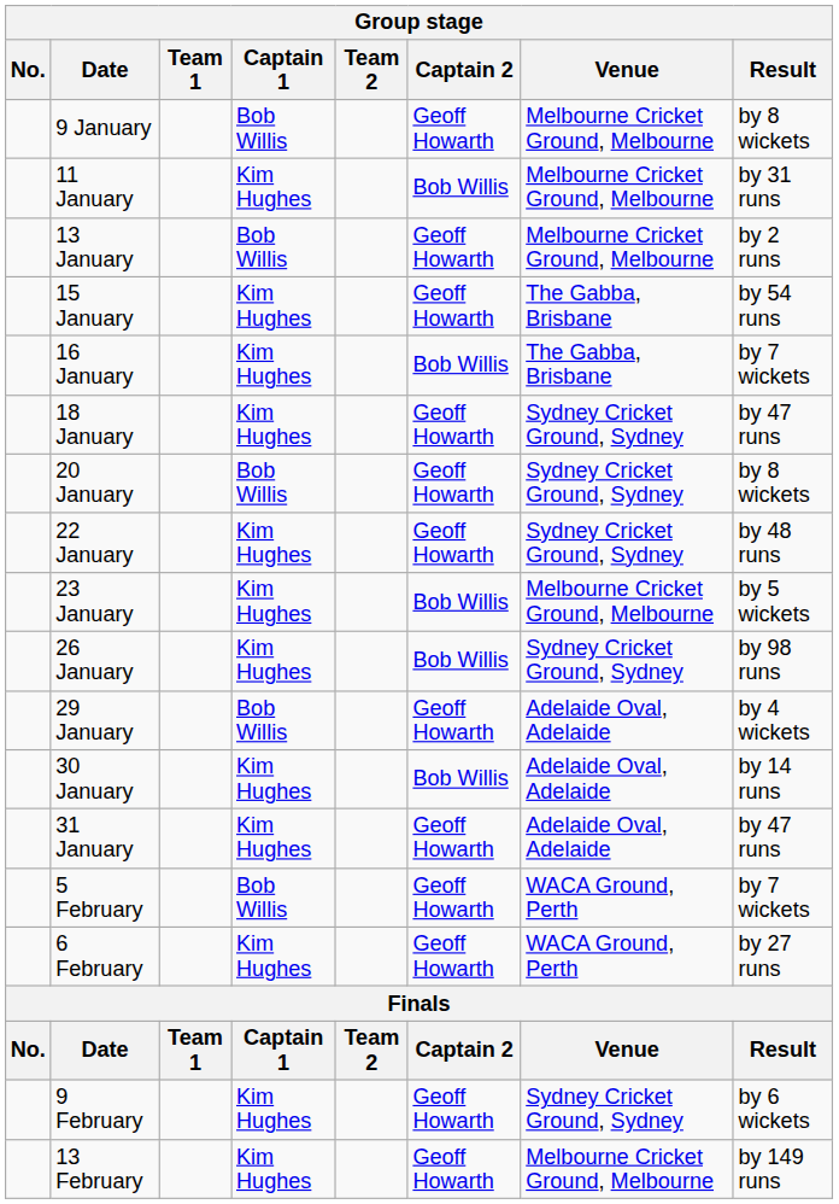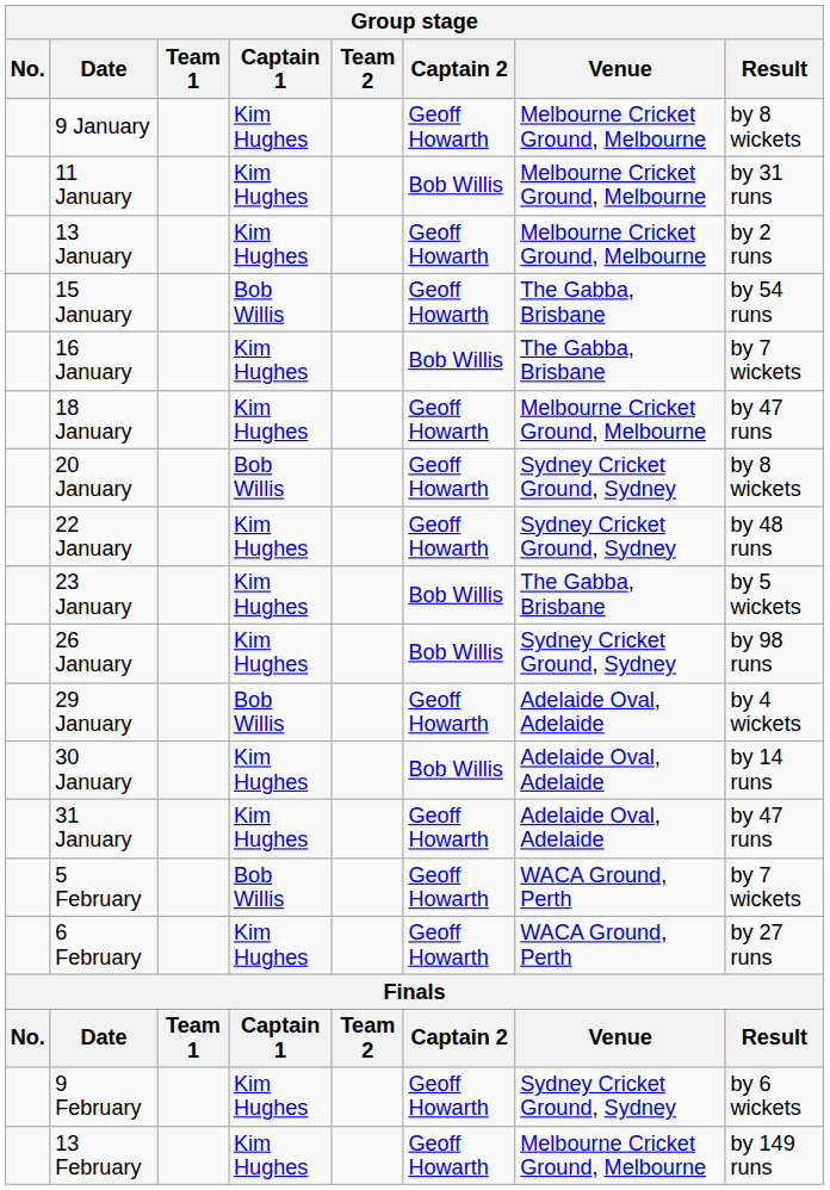 <table class="wikitable">
 <tr>
 <th colspan="9">Group stage</th>
 </tr>
 <tr>
 <th>No.</th>
 <th>Date</th>
 <th>Team 1</th>
 <th>Captain 1</th>
 <th>Team 2</th>
 <th>Captain 2</th>
 <th>Venue</th>
 <th>Result</th>
 </tr>
 <tr>
 <td></td>
 <td>9 January</td>
 <td></td>
-<td><a href='#'>Bob Willis</a></td>
+<td><a href='#'>Kim Hughes</a></td>
 <td></td>
 <td><a href='#'>Geoff Howarth</a></td>
 <td><a href='#'>Melbourne Cricket Ground</a>, <a href='#'>Melbourne</a></td>
 <td> by 8 wickets</td>
 </tr>
 <tr>
 <td></td>
 <td>11 January</td>
 <td></td>
 <td><a href='#'>Kim Hughes</a></td>
 <td></td>
 <td><a href='#'>Bob Willis</a></td>
 <td><a href='#'>Melbourne Cricket Ground</a>, <a href='#'>Melbourne</a></td>
 <td> by 31 runs</td>
 </tr>
 <tr>
 <td></td>
 <td>13 January</td>
 <td></td>
-<td><a href='#'>Bob Willis</a></td>
+<td><a href='#'>Kim Hughes</a></td>
 <td></td>
 <td><a href='#'>Geoff Howarth</a></td>
 <td><a href='#'>Melbourne Cricket Ground</a>, <a href='#'>Melbourne</a></td>
 <td> by 2 runs</td>
 </tr>
 <tr>
 <td></td>
 <td>15 January</td>
 <td></td>
-<td><a href='#'>Kim Hughes</a></td>
+<td><a href='#'>Bob Willis</a></td>
 <td></td>
 <td><a href='#'>Geoff Howarth</a></td>
 <td><a href='#'>The Gabba</a>, <a href='#'>Brisbane</a></td>
 <td> by 54 runs</td>
 </tr>
 <tr>
 <td></td>
 <td>16 January</td>
 <td></td>
 <td><a href='#'>Kim Hughes</a></td>
 <td></td>
 <td><a href='#'>Bob Willis</a></td>
 <td><a href='#'>The Gabba</a>, <a href='#'>Brisbane</a></td>
 <td> by 7 wickets</td>
 </tr>
 <tr>
 <td></td>
 <td>18 January</td>
 <td></td>
 <td><a href='#'>Kim Hughes</a></td>
 <td></td>
 <td><a href='#'>Geoff Howarth</a></td>
-<td><a href='#'>Sydney Cricket Ground</a>, <a href='#'>Sydney</a></td>
+<td><a href='#'>Melbourne Cricket Ground</a>, <a href='#'>Melbourne</a></td>
 <td> by 47 runs</td>
 </tr>
 <tr>
 <td></td>
 <td>20 January</td>
 <td></td>
 <td><a href='#'>Bob Willis</a></td>
 <td></td>
 <td><a href='#'>Geoff Howarth</a></td>
 <td><a href='#'>Sydney Cricket Ground</a>, <a href='#'>Sydney</a></td>
 <td> by 8 wickets</td>
 </tr>
 <tr>
 <td></td>
 <td>22 January</td>
 <td></td>
 <td><a href='#'>Kim Hughes</a></td>
 <td></td>
 <td><a href='#'>Geoff Howarth</a></td>
 <td><a href='#'>Sydney Cricket Ground</a>, <a href='#'>Sydney</a></td>
 <td> by 48 runs</td>
 </tr>
 <tr>
 <td></td>
 <td>23 January</td>
 <td></td>
 <td><a href='#'>Kim Hughes</a></td>
 <td></td>
 <td><a href='#'>Bob Willis</a></td>
-<td><a href='#'>Melbourne Cricket Ground</a>, <a href='#'>Melbourne</a></td>
+<td><a href='#'>The Gabba</a>, <a href='#'>Brisbane</a></td>
 <td> by 5 wickets</td>
 </tr>
 <tr>
 <td></td>
 <td>26 January</td>
 <td></td>
 <td><a href='#'>Kim Hughes</a></td>
 <td></td>
 <td><a href='#'>Bob Willis</a></td>
 <td><a href='#'>Sydney Cricket Ground</a>, <a href='#'>Sydney</a></td>
 <td> by 98 runs</td>
 </tr>
 <tr>
 <td></td>
 <td>29 January</td>
 <td></td>
 <td><a href='#'>Bob Willis</a></td>
 <td></td>
 <td><a href='#'>Geoff Howarth</a></td>
 <td><a href='#'>Adelaide Oval</a>, <a href='#'>Adelaide</a></td>
 <td> by 4 wickets</td>
 </tr>
 <tr>
 <td></td>
 <td>30 January</td>
 <td></td>
 <td><a href='#'>Kim Hughes</a></td>
 <td></td>
 <td><a href='#'>Bob Willis</a></td>
 <td><a href='#'>Adelaide Oval</a>, <a href='#'>Adelaide</a></td>
 <td> by 14 runs</td>
 </tr>
 <tr>
 <td></td>
 <td>31 January</td>
 <td></td>
 <td><a href='#'>Kim Hughes</a></td>
 <td></td>
 <td><a href='#'>Geoff Howarth</a></td>
 <td><a href='#'>Adelaide Oval</a>, <a href='#'>Adelaide</a></td>
 <td> by 47 runs</td>
 </tr>
 <tr>
 <td></td>
 <td>5 February</td>
 <td></td>
 <td><a href='#'>Bob Willis</a></td>
 <td></td>
 <td><a href='#'>Geoff Howarth</a></td>
 <td><a href='#'>WACA Ground</a>, <a href='#'>Perth</a></td>
 <td> by 7 wickets</td>
 </tr>
 <tr>
 <td></td>
 <td>6 February</td>
 <td></td>
 <td><a href='#'>Kim Hughes</a></td>
 <td></td>
 <td><a href='#'>Geoff Howarth</a></td>
 <td><a href='#'>WACA Ground</a>, <a href='#'>Perth</a></td>
 <td> by 27 runs</td>
 </tr>
 <tr>
 <th colspan="9">Finals</th>
 </tr>
 <tr>
 <th>No.</th>
 <th>Date</th>
 <th>Team 1</th>
 <th>Captain 1</th>
 <th>Team 2</th>
 <th>Captain 2</th>
 <th>Venue</th>
 <th>Result</th>
 </tr>
 <tr>
 <td></td>
 <td>9 February</td>
 <td></td>
 <td><a href='#'>Kim Hughes</a></td>
 <td></td>
 <td><a href='#'>Geoff Howarth</a></td>
 <td><a href='#'>Sydney Cricket Ground</a>, <a href='#'>Sydney</a></td>
 <td> by 6 wickets</td>
 </tr>
 <tr>
 <td></td>
 <td>13 February</td>
 <td></td>
 <td><a href='#'>Kim Hughes</a></td>
 <td></td>
 <td><a href='#'>Geoff Howarth</a></td>
 <td><a href='#'>Melbourne Cricket Ground</a>, <a href='#'>Melbourne</a></td>
 <td> by 149 runs</td>
 </tr>
 </table>
